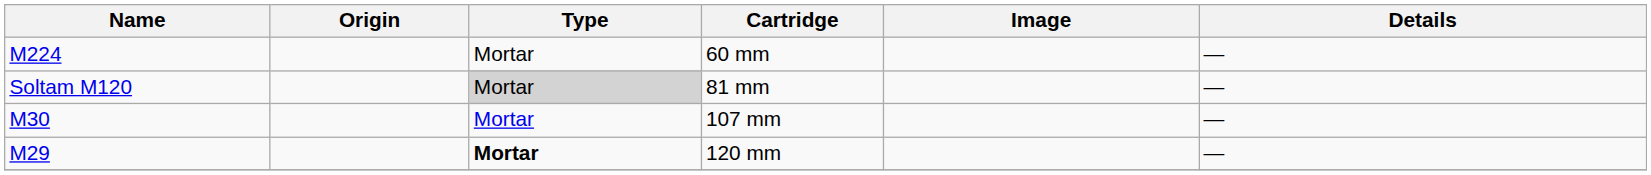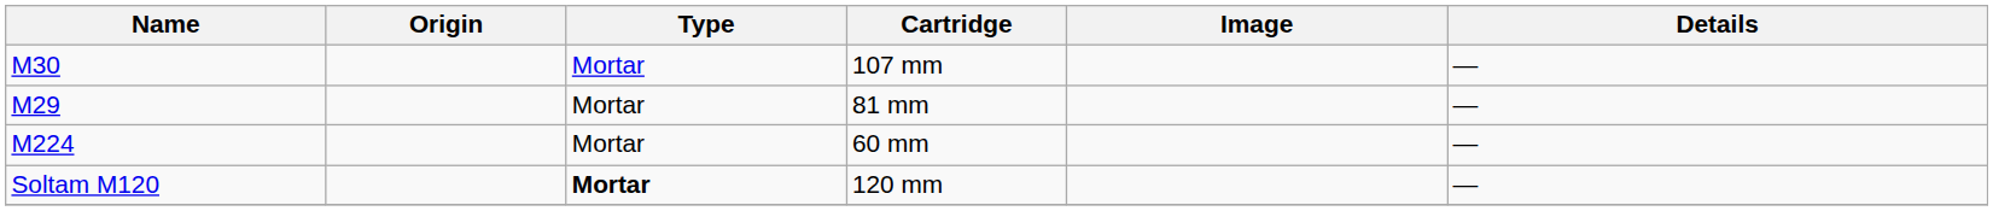 <table class="wikitable" border="0" style="width:100%">
 <tr>
 <th style="text-align: center; width:16%;">Name</th>
 <th style="text-align: center; width:12%;">Origin</th>
 <th style="text-align: center; width:14%;">Type</th>
 <th style="text-align: center; width:11%;">Cartridge</th>
 <th style="text-align: center; width:19%;">Image</th>
 <th style="text-align: center; width:27%;">Details</th>
+</tr>
+<tr>
+<td><a href='#'>M30</a></td>
+<td></td>
+<td><a href='#'>Mortar</a></td>
+<td>107 mm</td>
+<td></td>
+<td>—</td>
+</tr>
+<tr>
+<td><a href='#'>M29</a></td>
+<td></td>
+<td>Mortar</td>
+<td>81 mm</td>
+<td></td>
+<td>—</td>
 </tr>
 <tr>
 <td><a href='#'>M224</a></td>
 <td></td>
 <td>Mortar</td>
 <td>60 mm</td>
 <td></td>
 <td>—</td>
 </tr>
 <tr>
 <td><a href='#'>Soltam M120</a></td>
 <td></td>
-<td style="background: lightgrey;">Mortar</td>
-<td>81 mm</td>
-<td></td>
-<td>—</td>
-</tr>
-<tr>
-<td><a href='#'>M30</a></td>
-<td></td>
-<td><a href='#'>Mortar</a></td>
-<td>107 mm</td>
-<td></td>
-<td>—</td>
-</tr>
-<tr>
-<td><a href='#'>M29</a></td>
-<td></td>
 <td><strong>Mortar</strong></td>
 <td>120 mm</td>
 <td></td>
 <td>—</td>
 </tr>
 <tr>
 </tr>
 </table>
